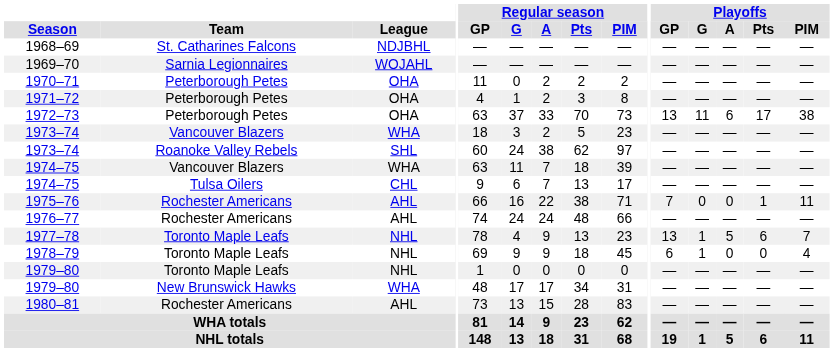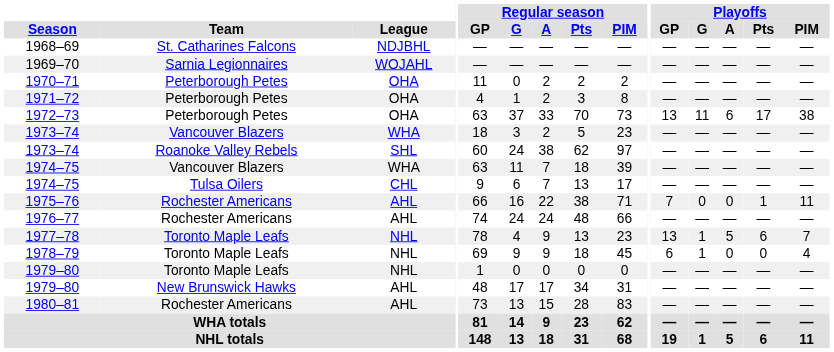 <table border="0" cellpadding="1" cellspacing="0" style="text-align:center; width:60em">
 <tr bgcolor="#e0e0e0">
 <th colspan="3" bgcolor="#ffffff"></th>
 <th rowspan="100" bgcolor="#ffffff"></th>
 <th colspan="5"><a href='#'>Regular season</a></th>
 <th rowspan="100" bgcolor="#ffffff"></th>
 <th colspan="5"><a href='#'>Playoffs</a></th>
 </tr>
 <tr bgcolor="#e0e0e0">
 <th><a href='#'>Season</a></th>
 <th>Team</th>
 <th>League</th>
 <th>GP</th>
 <th><a href='#'>G</a></th>
 <th><a href='#'>A</a></th>
 <th><a href='#'>Pts</a></th>
 <th><a href='#'>PIM</a></th>
 <th>GP</th>
 <th>G</th>
 <th>A</th>
 <th>Pts</th>
 <th>PIM</th>
 </tr>
 <tr>
 <td>1968–69</td>
 <td><a href='#'>St. Catharines Falcons</a></td>
 <td><a href='#'>NDJBHL</a></td>
 <td>—</td>
 <td>—</td>
 <td>—</td>
 <td>—</td>
 <td>—</td>
 <td>—</td>
 <td>—</td>
 <td>—</td>
 <td>—</td>
 <td>—</td>
 </tr>
 <tr bgcolor="#f0f0f0">
 <td>1969–70</td>
 <td><a href='#'>Sarnia Legionnaires</a></td>
 <td><a href='#'>WOJAHL</a></td>
 <td>—</td>
 <td>—</td>
 <td>—</td>
 <td>—</td>
 <td>—</td>
 <td>—</td>
 <td>—</td>
 <td>—</td>
 <td>—</td>
 <td>—</td>
 </tr>
 <tr>
 <td><a href='#'>1970–71</a></td>
 <td><a href='#'>Peterborough Petes</a></td>
 <td><a href='#'>OHA</a></td>
 <td>11</td>
 <td>0</td>
 <td>2</td>
 <td>2</td>
 <td>2</td>
 <td>—</td>
 <td>—</td>
 <td>—</td>
 <td>—</td>
 <td>—</td>
 </tr>
 <tr bgcolor="#f0f0f0">
 <td><a href='#'>1971–72</a></td>
 <td>Peterborough Petes</td>
 <td>OHA</td>
 <td>4</td>
 <td>1</td>
 <td>2</td>
 <td>3</td>
 <td>8</td>
 <td>—</td>
 <td>—</td>
 <td>—</td>
 <td>—</td>
 <td>—</td>
 </tr>
 <tr>
 <td><a href='#'>1972–73</a></td>
 <td>Peterborough Petes</td>
 <td>OHA</td>
 <td>63</td>
 <td>37</td>
 <td>33</td>
 <td>70</td>
 <td>73</td>
 <td>13</td>
 <td>11</td>
 <td>6</td>
 <td>17</td>
 <td>38</td>
 </tr>
 <tr bgcolor="#f0f0f0">
 <td><a href='#'>1973–74</a></td>
 <td><a href='#'>Vancouver Blazers</a></td>
 <td><a href='#'>WHA</a></td>
 <td>18</td>
 <td>3</td>
 <td>2</td>
 <td>5</td>
 <td>23</td>
 <td>—</td>
 <td>—</td>
 <td>—</td>
 <td>—</td>
 <td>—</td>
 </tr>
 <tr>
 <td><a href='#'>1973–74</a></td>
 <td><a href='#'>Roanoke Valley Rebels</a></td>
 <td><a href='#'>SHL</a></td>
 <td>60</td>
 <td>24</td>
 <td>38</td>
 <td>62</td>
 <td>97</td>
 <td>—</td>
 <td>—</td>
 <td>—</td>
 <td>—</td>
 <td>—</td>
 </tr>
 <tr bgcolor="#f0f0f0">
 <td><a href='#'>1974–75</a></td>
 <td>Vancouver Blazers</td>
 <td>WHA</td>
 <td>63</td>
 <td>11</td>
 <td>7</td>
 <td>18</td>
 <td>39</td>
 <td>—</td>
 <td>—</td>
 <td>—</td>
 <td>—</td>
 <td>—</td>
 </tr>
 <tr>
 <td><a href='#'>1974–75</a></td>
 <td><a href='#'>Tulsa Oilers</a></td>
 <td><a href='#'>CHL</a></td>
 <td>9</td>
 <td>6</td>
 <td>7</td>
 <td>13</td>
 <td>17</td>
 <td>—</td>
 <td>—</td>
 <td>—</td>
 <td>—</td>
 <td>—</td>
 </tr>
 <tr bgcolor="#f0f0f0">
 <td><a href='#'>1975–76</a></td>
 <td><a href='#'>Rochester Americans</a></td>
 <td><a href='#'>AHL</a></td>
 <td>66</td>
 <td>16</td>
 <td>22</td>
 <td>38</td>
 <td>71</td>
 <td>7</td>
 <td>0</td>
 <td>0</td>
 <td>1</td>
 <td>11</td>
 </tr>
 <tr>
 <td><a href='#'>1976–77</a></td>
 <td>Rochester Americans</td>
 <td>AHL</td>
 <td>74</td>
 <td>24</td>
 <td>24</td>
 <td>48</td>
 <td>66</td>
 <td>—</td>
 <td>—</td>
 <td>—</td>
 <td>—</td>
 <td>—</td>
 </tr>
 <tr bgcolor="#f0f0f0">
 <td><a href='#'>1977–78</a></td>
 <td><a href='#'>Toronto Maple Leafs</a></td>
 <td><a href='#'>NHL</a></td>
 <td>78</td>
 <td>4</td>
 <td>9</td>
 <td>13</td>
 <td>23</td>
 <td>13</td>
 <td>1</td>
 <td>5</td>
 <td>6</td>
 <td>7</td>
 </tr>
 <tr>
 <td><a href='#'>1978–79</a></td>
 <td>Toronto Maple Leafs</td>
 <td>NHL</td>
 <td>69</td>
 <td>9</td>
 <td>9</td>
 <td>18</td>
 <td>45</td>
 <td>6</td>
 <td>1</td>
 <td>0</td>
 <td>0</td>
 <td>4</td>
 </tr>
 <tr bgcolor="#f0f0f0">
 <td><a href='#'>1979–80</a></td>
 <td>Toronto Maple Leafs</td>
 <td>NHL</td>
 <td>1</td>
 <td>0</td>
 <td>0</td>
 <td>0</td>
 <td>0</td>
 <td>—</td>
 <td>—</td>
 <td>—</td>
 <td>—</td>
 <td>—</td>
 </tr>
 <tr>
 <td><a href='#'>1979–80</a></td>
 <td><a href='#'>New Brunswick Hawks</a></td>
-<td><a href='#'>WHA</a></td>
+<td>AHL</td>
 <td>48</td>
 <td>17</td>
 <td>17</td>
 <td>34</td>
 <td>31</td>
 <td>—</td>
 <td>—</td>
 <td>—</td>
 <td>—</td>
 <td>—</td>
 </tr>
 <tr bgcolor="#f0f0f0">
 <td><a href='#'>1980–81</a></td>
 <td>Rochester Americans</td>
 <td>AHL</td>
 <td>73</td>
 <td>13</td>
 <td>15</td>
 <td>28</td>
 <td>83</td>
 <td>—</td>
 <td>—</td>
 <td>—</td>
 <td>—</td>
 <td>—</td>
 </tr>
 <tr bgcolor="#e0e0e0">
 <th colspan="3">WHA totals</th>
 <th>81</th>
 <th>14</th>
 <th>9</th>
 <th>23</th>
 <th>62</th>
 <th>—</th>
 <th>—</th>
 <th>—</th>
 <th>—</th>
 <th>—</th>
 </tr>
 <tr bgcolor="#e0e0e0">
 <th colspan="3">NHL totals</th>
 <th>148</th>
 <th>13</th>
 <th>18</th>
 <th>31</th>
 <th>68</th>
 <th>19</th>
 <th>1</th>
 <th>5</th>
 <th>6</th>
 <th>11</th>
 </tr>
 </table>
